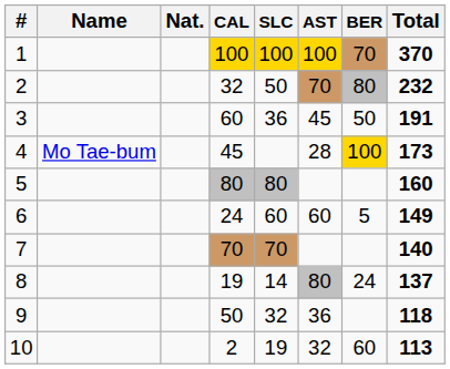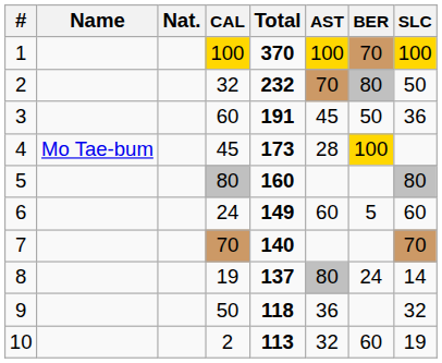 <table class="wikitable sortable" style="text-align:center;">
 <tr>
 <th>#</th>
 <th>Name</th>
 <th>Nat.</th>
 <th><small>CAL</small></th>
-<th><small>SLC</small></th>
+<th>Total</th>
 <th><small>AST</small></th>
 <th><small>BER</small></th>
-<th>Total</th>
+<th><small>SLC</small></th>
 </tr>
 <tr>
 <td>1</td>
 <td align=left></td>
 <td></td>
 <td bgcolor=gold>100</td>
-<td bgcolor=gold>100</td>
+<td><strong>370</strong></td>
 <td bgcolor=gold>100</td>
 <td bgcolor=cc9966>70</td>
-<td><strong>370</strong></td>
+<td bgcolor=gold>100</td>
 </tr>
 <tr>
 <td>2</td>
 <td align=left></td>
 <td></td>
 <td>32</td>
-<td>50</td>
+<td><strong>232</strong></td>
 <td bgcolor=cc9966>70</td>
 <td bgcolor=silver>80</td>
-<td><strong>232</strong></td>
+<td>50</td>
 </tr>
 <tr>
 <td>3</td>
 <td align=left></td>
 <td></td>
 <td>60</td>
-<td>36</td>
+<td><strong>191</strong></td>
 <td>45</td>
 <td>50</td>
-<td><strong>191</strong></td>
+<td>36</td>
 </tr>
 <tr>
 <td>4</td>
 <td align=left><a href='#'>Mo Tae-bum</a></td>
 <td></td>
 <td>45</td>
-<td></td>
+<td><strong>173</strong></td>
 <td>28</td>
 <td bgcolor=gold>100</td>
-<td><strong>173</strong></td>
+<td></td>
 </tr>
 <tr>
 <td>5</td>
 <td align=left></td>
 <td></td>
 <td bgcolor=silver>80</td>
-<td bgcolor=silver>80</td>
+<td><strong>160</strong></td>
 <td></td>
 <td></td>
-<td><strong>160</strong></td>
+<td bgcolor=silver>80</td>
 </tr>
 <tr>
 <td>6</td>
 <td align=left></td>
 <td></td>
 <td>24</td>
-<td>60</td>
+<td><strong>149</strong></td>
 <td>60</td>
 <td>5</td>
-<td><strong>149</strong></td>
+<td>60</td>
 </tr>
 <tr>
 <td>7</td>
 <td align=left></td>
 <td></td>
 <td bgcolor=cc9966>70</td>
-<td bgcolor=cc9966>70</td>
+<td><strong>140</strong></td>
 <td></td>
 <td></td>
-<td><strong>140</strong></td>
+<td bgcolor=cc9966>70</td>
 </tr>
 <tr>
 <td>8</td>
 <td align=left></td>
 <td></td>
 <td>19</td>
-<td>14</td>
+<td><strong>137</strong></td>
 <td bgcolor=silver>80</td>
 <td>24</td>
-<td><strong>137</strong></td>
+<td>14</td>
 </tr>
 <tr>
 <td>9</td>
 <td align=left></td>
 <td></td>
 <td>50</td>
-<td>32</td>
+<td><strong>118</strong></td>
 <td>36</td>
 <td></td>
-<td><strong>118</strong></td>
+<td>32</td>
 </tr>
 <tr>
 <td>10</td>
 <td align=left></td>
 <td></td>
 <td>2</td>
-<td>19</td>
+<td><strong>113</strong></td>
 <td>32</td>
 <td>60</td>
-<td><strong>113</strong></td>
+<td>19</td>
 </tr>
 </table>
